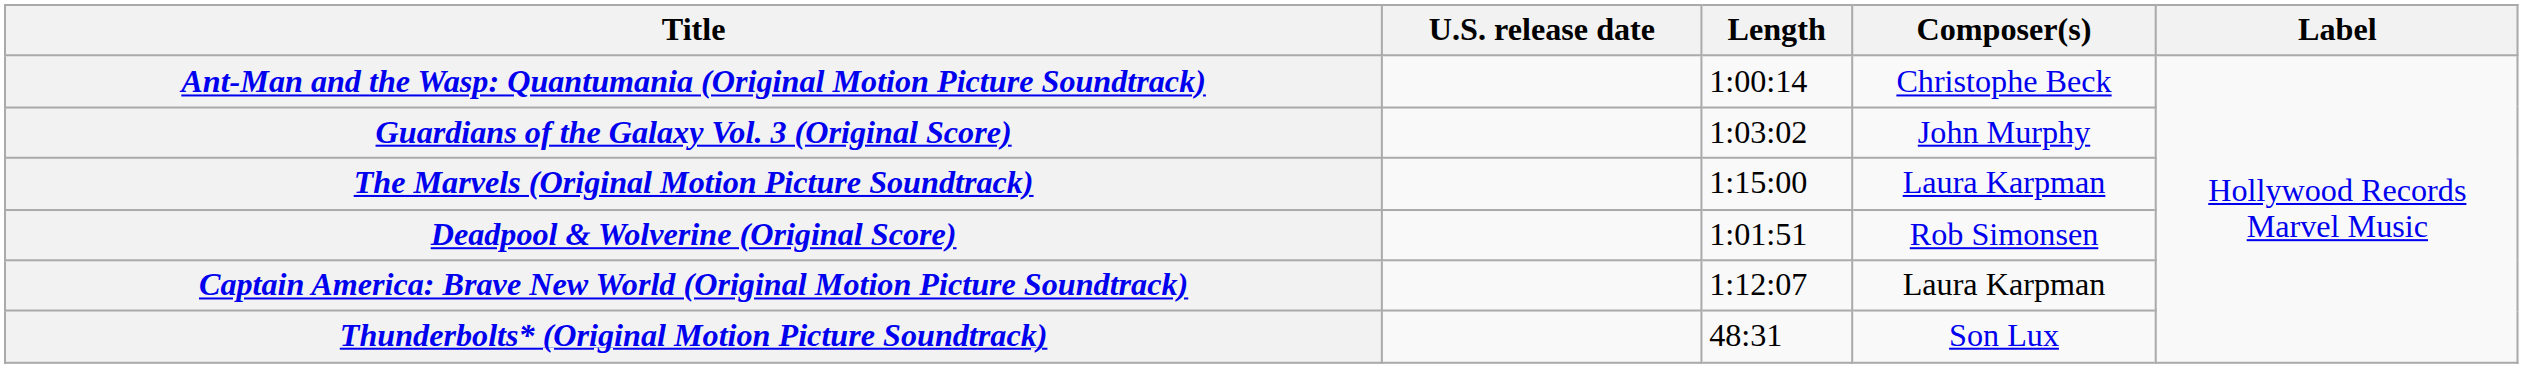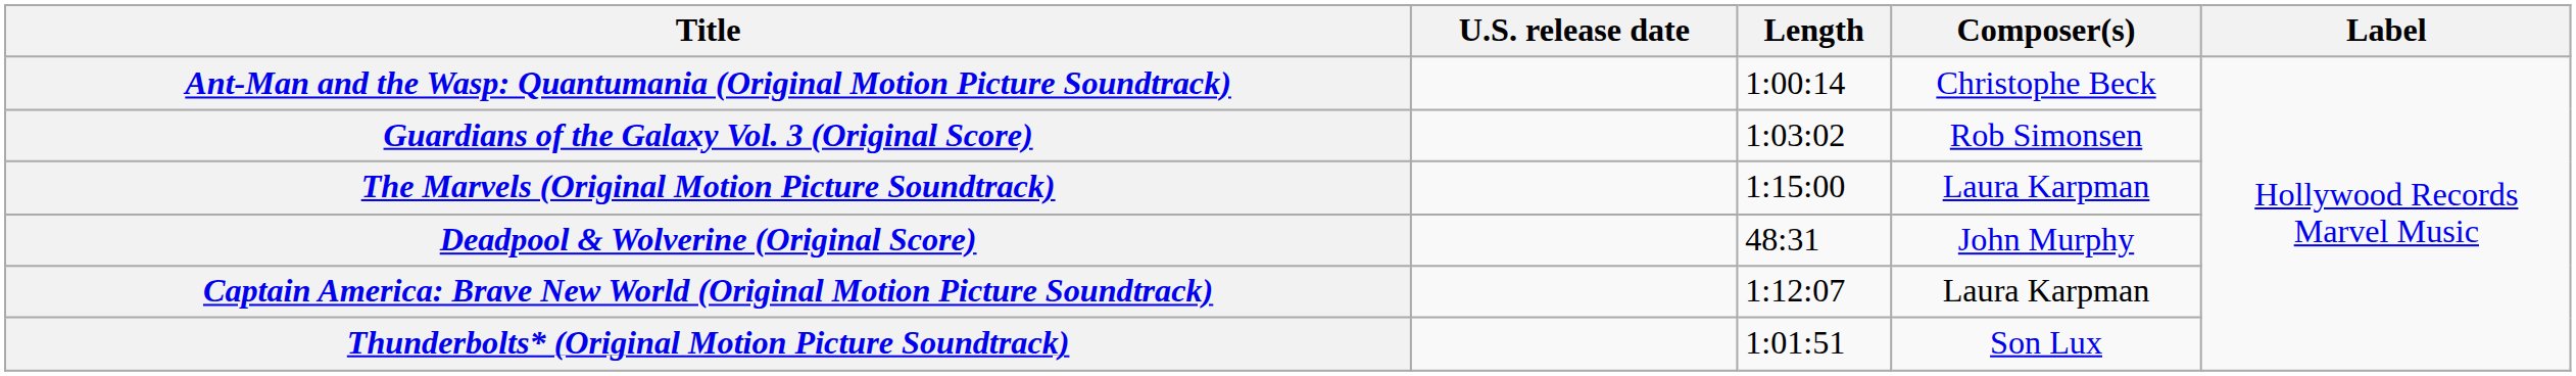 <table class="wikitable plainrowheaders" style="text-align: center; width: 99%;">
 <tr>
 <th scope="col">Title</th>
 <th scope="col">U.S. release date</th>
 <th scope="col">Length</th>
 <th scope="col">Composer(s)</th>
 <th scope="col">Label</th>
 </tr>
 <tr>
 <th scope="row"><em><a href='#'>Ant-Man and the Wasp: Quantumania (Original Motion Picture Soundtrack)</a></em></th>
 <td style="text-align: left;"></td>
 <td style="text-align: left;">1:00:14</td>
 <td><a href='#'>Christophe Beck</a></td>
 <td rowspan="6"><a href='#'>Hollywood Records</a><br><a href='#'>Marvel Music</a></td>
 </tr>
 <tr>
 <th scope="row"><em><a href='#'>Guardians of the Galaxy Vol. 3 (Original Score)</a></em></th>
 <td style="text-align: left;"></td>
 <td style="text-align: left;">1:03:02</td>
-<td><a href='#'>John Murphy</a></td>
+<td><a href='#'>Rob Simonsen</a></td>
 </tr>
 <tr>
 <th scope="row"><em><a href='#'>The Marvels (Original Motion Picture Soundtrack)</a></em></th>
 <td style="text-align: left;"></td>
 <td style="text-align: left;">1:15:00</td>
 <td><a href='#'>Laura Karpman</a></td>
 </tr>
 <tr>
 <th scope="row"><em><a href='#'>Deadpool & Wolverine (Original Score)</a></em></th>
 <td style="text-align: left;"></td>
-<td style="text-align: left;">1:01:51</td>
-<td><a href='#'>Rob Simonsen</a></td>
+<td style="text-align: left;">48:31</td>
+<td><a href='#'>John Murphy</a></td>
 </tr>
 <tr>
 <th scope="row"><em><a href='#'>Captain America: Brave New World (Original Motion Picture Soundtrack)</a></em></th>
 <td style="text-align: left;"></td>
 <td style="text-align: left;">1:12:07</td>
 <td>Laura Karpman</td>
 </tr>
 <tr>
 <th scope="row"><em><a href='#'>Thunderbolts* (Original Motion Picture Soundtrack)</a></em></th>
 <td style="text-align: left;"></td>
-<td style="text-align: left;">48:31</td>
+<td style="text-align: left;">1:01:51</td>
 <td><a href='#'>Son Lux</a></td>
 </tr>
 </table>
